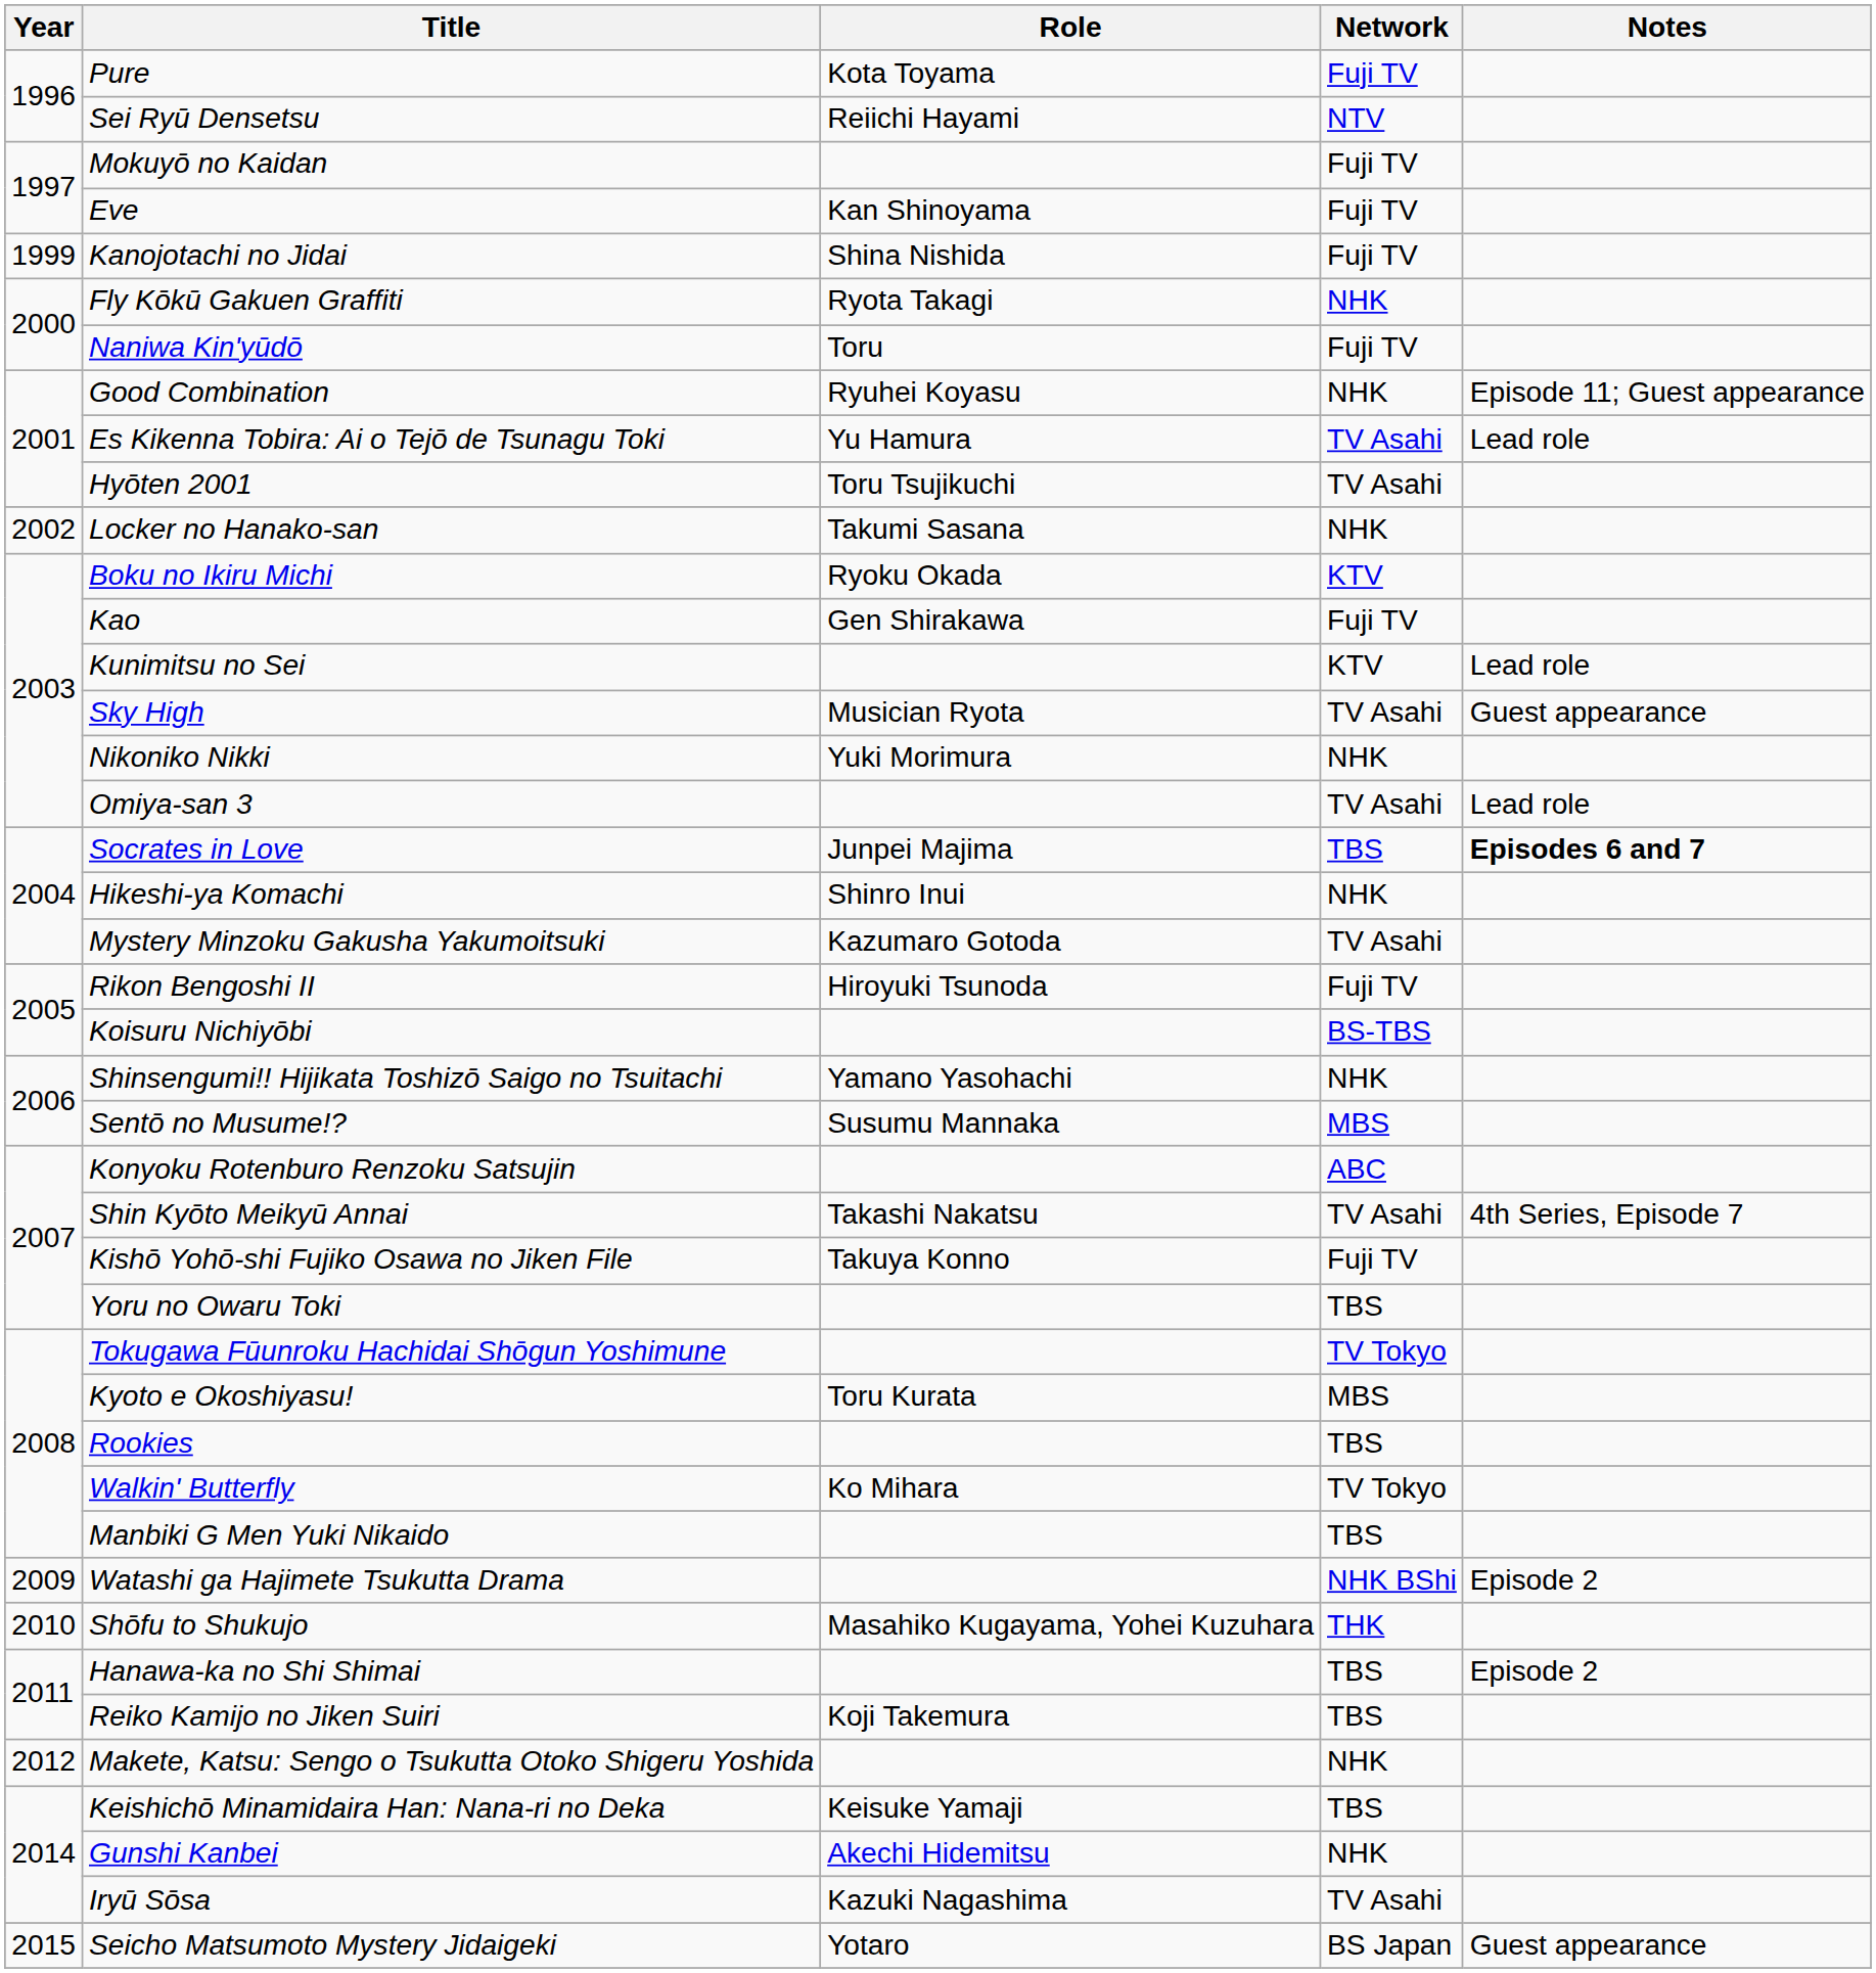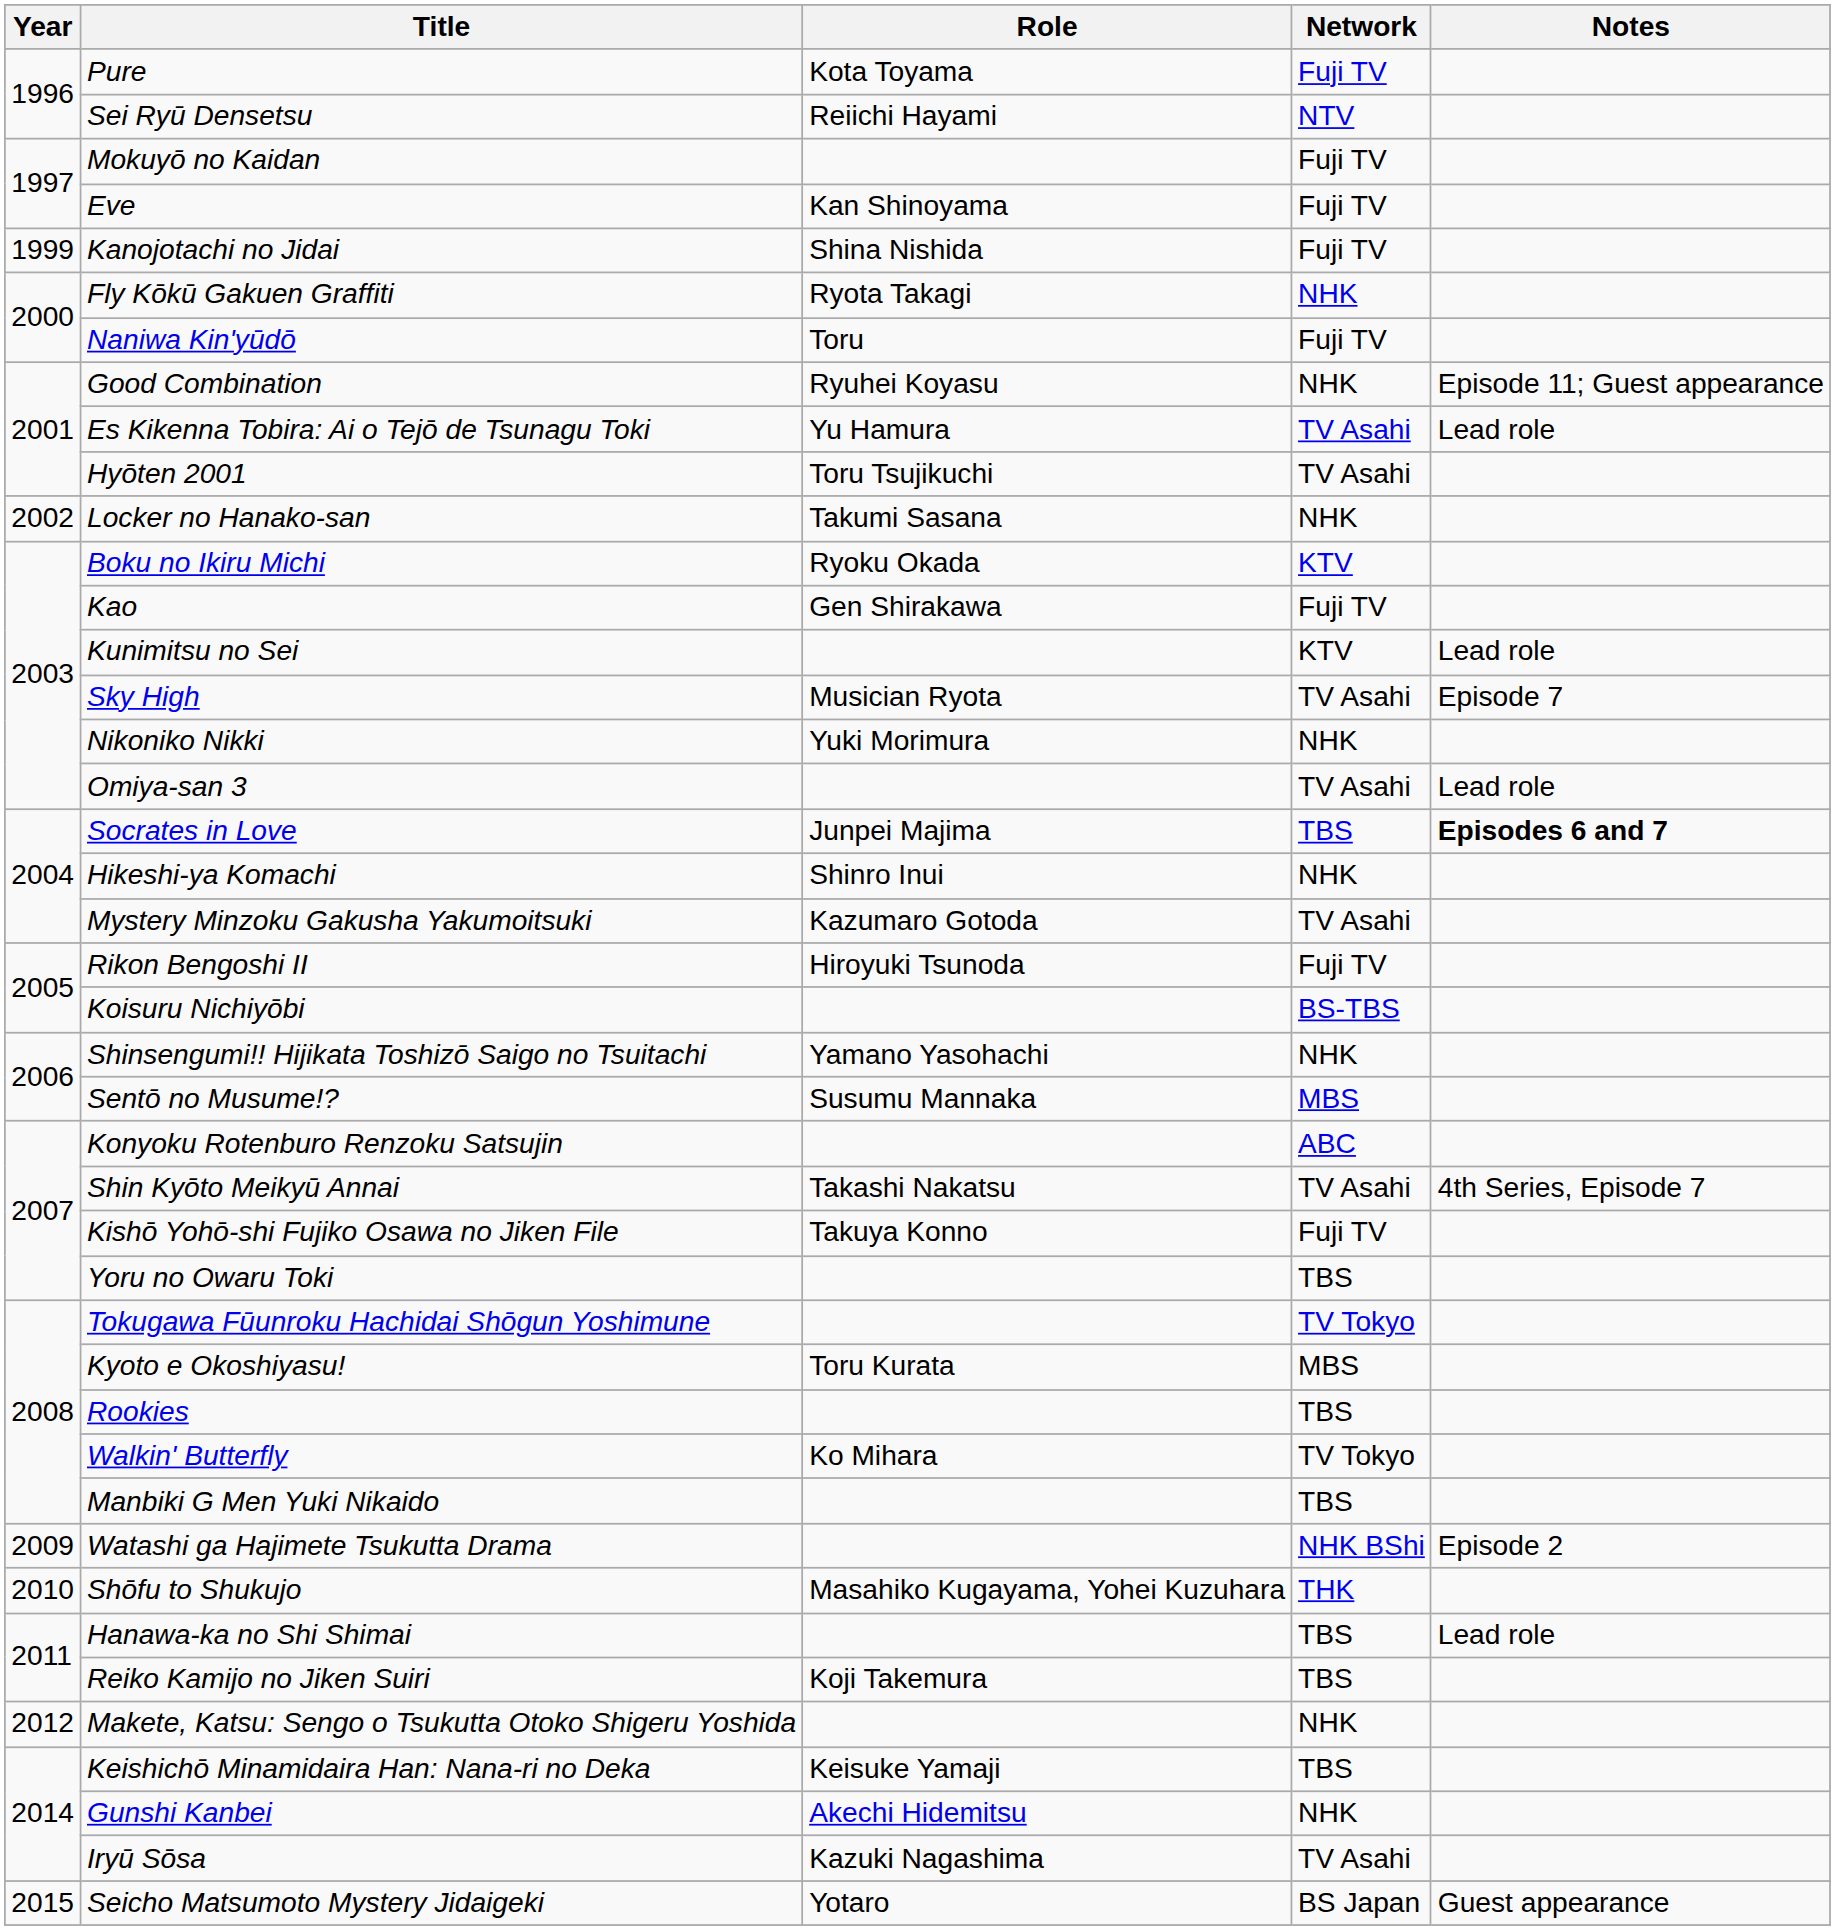 <table class="wikitable">
 <tr>
 <th>Year</th>
 <th>Title</th>
 <th>Role</th>
 <th>Network</th>
 <th>Notes</th>
 </tr>
 <tr>
 <td rowspan="2">1996</td>
 <td><em>Pure</em></td>
 <td>Kota Toyama</td>
 <td><a href='#'>Fuji TV</a></td>
 <td></td>
 </tr>
 <tr>
 <td><em>Sei Ryū Densetsu</em></td>
 <td>Reiichi Hayami</td>
 <td><a href='#'>NTV</a></td>
 <td></td>
 </tr>
 <tr>
 <td rowspan="2">1997</td>
 <td><em>Mokuyō no Kaidan</em></td>
 <td></td>
 <td>Fuji TV</td>
 <td></td>
 </tr>
 <tr>
 <td><em>Eve</em></td>
 <td>Kan Shinoyama</td>
 <td>Fuji TV</td>
 <td></td>
 </tr>
 <tr>
 <td>1999</td>
 <td><em>Kanojotachi no Jidai</em></td>
 <td>Shina Nishida</td>
 <td>Fuji TV</td>
 <td></td>
 </tr>
 <tr>
 <td rowspan="2">2000</td>
 <td><em>Fly Kōkū Gakuen Graffiti</em></td>
 <td>Ryota Takagi</td>
 <td><a href='#'>NHK</a></td>
 <td></td>
 </tr>
 <tr>
 <td><em><a href='#'>Naniwa Kin'yūdō</a></em></td>
 <td>Toru</td>
 <td>Fuji TV</td>
 <td></td>
 </tr>
 <tr>
 <td rowspan="3">2001</td>
 <td><em>Good Combination</em></td>
 <td>Ryuhei Koyasu</td>
 <td>NHK</td>
 <td>Episode 11; Guest appearance</td>
 </tr>
 <tr>
 <td><em>Es Kikenna Tobira: Ai o Tejō de Tsunagu Toki</em></td>
 <td>Yu Hamura</td>
 <td><a href='#'>TV Asahi</a></td>
 <td>Lead role</td>
 </tr>
 <tr>
 <td><em>Hyōten 2001</em></td>
 <td>Toru Tsujikuchi</td>
 <td>TV Asahi</td>
 <td></td>
 </tr>
 <tr>
 <td>2002</td>
 <td><em>Locker no Hanako-san</em></td>
 <td>Takumi Sasana</td>
 <td>NHK</td>
 <td></td>
 </tr>
 <tr>
 <td rowspan="6">2003</td>
 <td><em><a href='#'>Boku no Ikiru Michi</a></em></td>
 <td>Ryoku Okada</td>
 <td><a href='#'>KTV</a></td>
 <td></td>
 </tr>
 <tr>
 <td><em>Kao</em></td>
 <td>Gen Shirakawa</td>
 <td>Fuji TV</td>
 <td></td>
 </tr>
 <tr>
 <td><em>Kunimitsu no Sei</em></td>
 <td></td>
 <td>KTV</td>
 <td>Lead role</td>
 </tr>
 <tr>
 <td><em><a href='#'>Sky High</a></em></td>
 <td>Musician Ryota</td>
 <td>TV Asahi</td>
-<td>Guest appearance</td>
+<td>Episode 7</td>
 </tr>
 <tr>
 <td><em>Nikoniko Nikki</em></td>
 <td>Yuki Morimura</td>
 <td>NHK</td>
 <td></td>
 </tr>
 <tr>
 <td><em>Omiya-san 3</em></td>
 <td></td>
 <td>TV Asahi</td>
 <td>Lead role</td>
 </tr>
 <tr>
 <td rowspan="3">2004</td>
 <td><em><a href='#'>Socrates in Love</a></em></td>
 <td>Junpei Majima</td>
 <td><a href='#'>TBS</a></td>
 <td><strong>Episodes 6 and 7</strong></td>
 </tr>
 <tr>
 <td><em>Hikeshi-ya Komachi</em></td>
 <td>Shinro Inui</td>
 <td>NHK</td>
 <td></td>
 </tr>
 <tr>
 <td><em>Mystery Minzoku Gakusha Yakumoitsuki</em></td>
 <td>Kazumaro Gotoda</td>
 <td>TV Asahi</td>
 <td></td>
 </tr>
 <tr>
 <td rowspan="2">2005</td>
 <td><em>Rikon Bengoshi II</em></td>
 <td>Hiroyuki Tsunoda</td>
 <td>Fuji TV</td>
 <td></td>
 </tr>
 <tr>
 <td><em>Koisuru Nichiyōbi</em></td>
 <td></td>
 <td><a href='#'>BS-TBS</a></td>
 <td></td>
 </tr>
 <tr>
 <td rowspan="2">2006</td>
 <td><em>Shinsengumi!! Hijikata Toshizō Saigo no Tsuitachi</em></td>
 <td>Yamano Yasohachi</td>
 <td>NHK</td>
 <td></td>
 </tr>
 <tr>
 <td><em>Sentō no Musume!?</em></td>
 <td>Susumu Mannaka</td>
 <td><a href='#'>MBS</a></td>
 <td></td>
 </tr>
 <tr>
 <td rowspan="4">2007</td>
 <td><em>Konyoku Rotenburo Renzoku Satsujin</em></td>
 <td></td>
 <td><a href='#'>ABC</a></td>
 <td></td>
 </tr>
 <tr>
 <td><em>Shin Kyōto Meikyū Annai</em></td>
 <td>Takashi Nakatsu</td>
 <td>TV Asahi</td>
 <td>4th Series, Episode 7</td>
 </tr>
 <tr>
 <td><em>Kishō Yohō-shi Fujiko Osawa no Jiken File</em></td>
 <td>Takuya Konno</td>
 <td>Fuji TV</td>
 <td></td>
 </tr>
 <tr>
 <td><em>Yoru no Owaru Toki</em></td>
 <td></td>
 <td>TBS</td>
 <td></td>
 </tr>
 <tr>
 <td rowspan="5">2008</td>
 <td><em><a href='#'>Tokugawa Fūunroku Hachidai Shōgun Yoshimune</a></em></td>
 <td></td>
 <td><a href='#'>TV Tokyo</a></td>
 <td></td>
 </tr>
 <tr>
 <td><em>Kyoto e Okoshiyasu!</em></td>
 <td>Toru Kurata</td>
 <td>MBS</td>
 <td></td>
 </tr>
 <tr>
 <td><em><a href='#'>Rookies</a></em></td>
 <td></td>
 <td>TBS</td>
 <td></td>
 </tr>
 <tr>
 <td><em><a href='#'>Walkin' Butterfly</a></em></td>
 <td>Ko Mihara</td>
 <td>TV Tokyo</td>
 <td></td>
 </tr>
 <tr>
 <td><em>Manbiki G Men Yuki Nikaido</em></td>
 <td></td>
 <td>TBS</td>
 <td></td>
 </tr>
 <tr>
 <td>2009</td>
 <td><em>Watashi ga Hajimete Tsukutta Drama</em></td>
 <td></td>
 <td><a href='#'>NHK BShi</a></td>
 <td>Episode 2</td>
 </tr>
 <tr>
 <td>2010</td>
 <td><em>Shōfu to Shukujo</em></td>
 <td>Masahiko Kugayama, Yohei Kuzuhara</td>
 <td><a href='#'>THK</a></td>
 <td></td>
 </tr>
 <tr>
 <td rowspan="2">2011</td>
 <td><em>Hanawa-ka no Shi Shimai</em></td>
 <td></td>
 <td>TBS</td>
-<td>Episode 2</td>
+<td>Lead role</td>
 </tr>
 <tr>
 <td><em>Reiko Kamijo no Jiken Suiri</em></td>
 <td>Koji Takemura</td>
 <td>TBS</td>
 <td></td>
 </tr>
 <tr>
 <td>2012</td>
 <td><em>Makete, Katsu: Sengo o Tsukutta Otoko Shigeru Yoshida</em></td>
 <td></td>
 <td>NHK</td>
 <td></td>
 </tr>
 <tr>
 <td rowspan="3">2014</td>
 <td><em>Keishichō Minamidaira Han: Nana-ri no Deka</em></td>
 <td>Keisuke Yamaji</td>
 <td>TBS</td>
 <td></td>
 </tr>
 <tr>
 <td><em><a href='#'>Gunshi Kanbei</a></em></td>
 <td><a href='#'>Akechi Hidemitsu</a></td>
 <td>NHK</td>
 <td></td>
 </tr>
 <tr>
 <td><em>Iryū Sōsa</em></td>
 <td>Kazuki Nagashima</td>
 <td>TV Asahi</td>
 <td></td>
 </tr>
 <tr>
 <td>2015</td>
 <td><em>Seicho Matsumoto Mystery Jidaigeki</em></td>
 <td>Yotaro</td>
 <td>BS Japan</td>
 <td>Guest appearance</td>
 </tr>
 </table>
